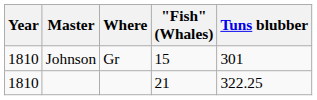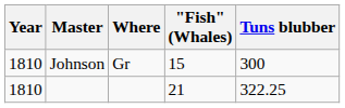 <table class="sortable wikitable">
 <tr>
 <th>Year</th>
 <th>Master</th>
 <th>Where</th>
 <th>"Fish"<br>(Whales)</th>
 <th><a href='#'>Tuns</a> blubber</th>
 </tr>
 <tr>
 <td>1810</td>
 <td>Johnson</td>
 <td>Gr</td>
 <td>15</td>
-<td>301</td>
+<td>300</td>
 </tr>
 <tr>
 <td>1810</td>
 <td></td>
 <td></td>
 <td>21</td>
 <td>322.25</td>
 </tr>
 </table>
